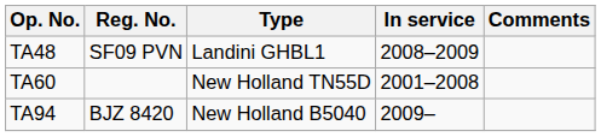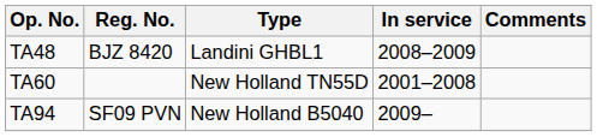 <table class="wikitable">
 <tr>
 <th>Op. No.</th>
 <th>Reg. No.</th>
 <th>Type</th>
 <th>In service</th>
 <th>Comments</th>
 </tr>
 <tr>
 <td>TA48</td>
-<td>SF09 PVN</td>
+<td>BJZ 8420</td>
 <td>Landini GHBL1</td>
 <td>2008–2009</td>
 <td></td>
 </tr>
 <tr>
 <td>TA60</td>
 <td></td>
 <td>New Holland TN55D</td>
 <td>2001–2008</td>
 <td></td>
 </tr>
 <tr>
 <td>TA94</td>
-<td>BJZ 8420</td>
+<td>SF09 PVN</td>
 <td>New Holland B5040</td>
 <td>2009–</td>
 <td></td>
 </tr>
 <tr>
 </tr>
 </table>
